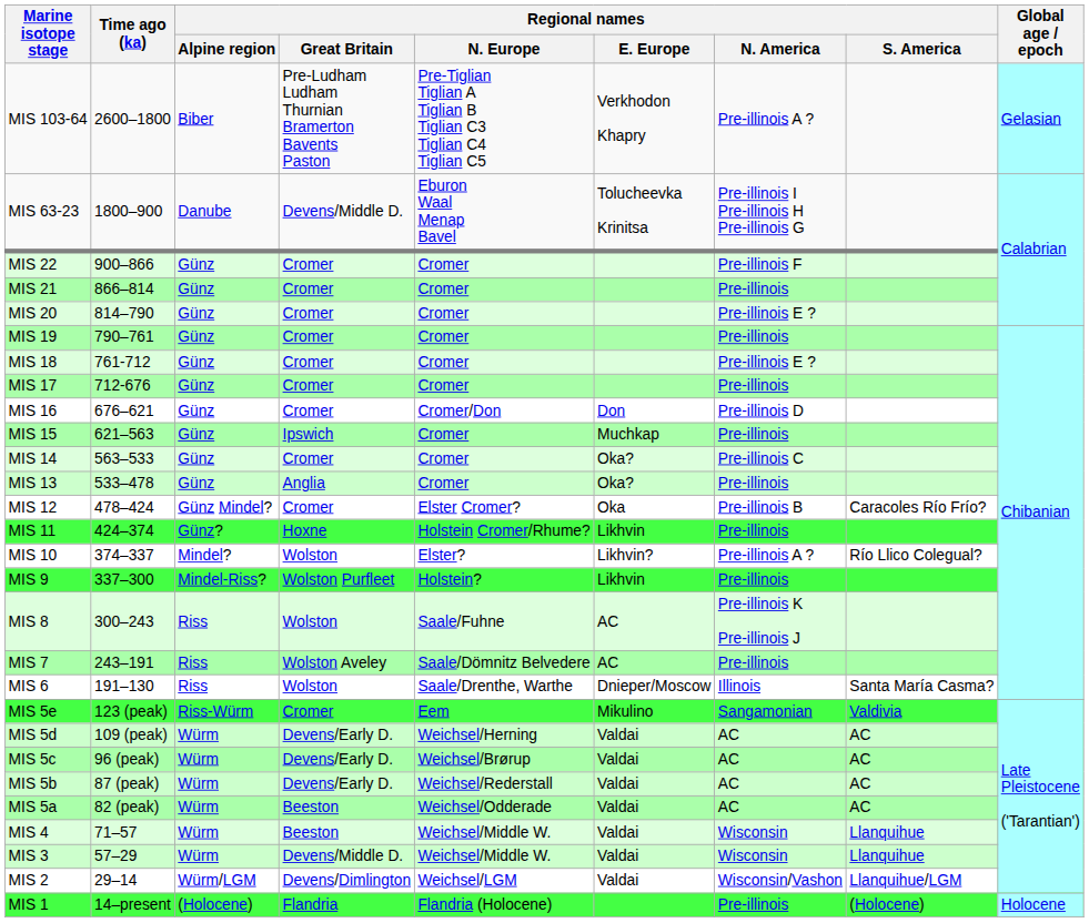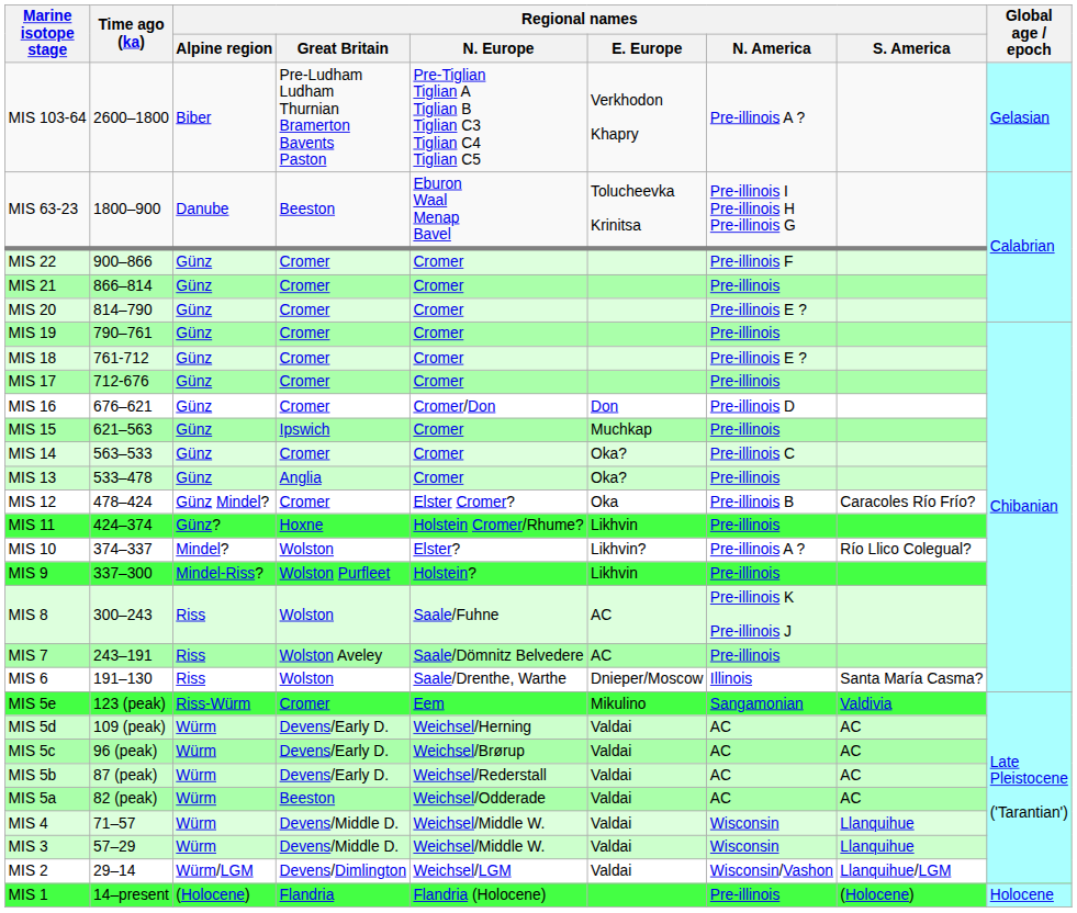 <table class="wikitable">
 <tr>
 <th rowspan=2><a href='#'>Marine<br>isotope<br>stage</a></th>
 <th rowspan=2>Time ago<br>(<a href='#'>ka</a>)<br></th>
 <th colspan=6>Regional names</th>
 <th rowspan=2>Global<br>age /<br>epoch</th>
 </tr>
 <tr>
 <th>Alpine region</th>
 <th>Great Britain</th>
 <th>N. Europe</th>
 <th>E. Europe</th>
 <th>N. America</th>
 <th>S. America</th>
 </tr>
 <tr>
 <td>MIS 103-64</td>
 <td>2600–1800</td>
 <td><a href='#'>Biber</a></td>
 <td>Pre-Ludham<br>Ludham<br>Thurnian<br><a href='#'>Bramerton</a><br><a href='#'>Bavents</a><br><a href='#'>Paston</a></td>
 <td><a href='#'>Pre-Tiglian</a><br><a href='#'>Tiglian</a> A<br><a href='#'>Tiglian</a> B<br><a href='#'>Tiglian</a> C3<br><a href='#'>Tiglian</a> C4<br><a href='#'>Tiglian</a> C5</td>
 <td>Verkhodon<br><br>Khapry</td>
 <td><a href='#'>Pre-illinois</a> A ?</td>
 <td></td>
 <td BGCOLOR="#aaffff"><a href='#'>Gelasian</a></td>
 </tr>
 <tr>
 <td>MIS 63-23</td>
 <td>1800–900</td>
 <td><a href='#'>Danube</a></td>
-<td><a href='#'>Devens</a>/Middle D.</td>
+<td><a href='#'>Beeston</a></td>
 <td><a href='#'>Eburon</a><br><a href='#'>Waal</a><br><a href='#'>Menap</a><br><a href='#'>Bavel</a></td>
 <td>Tolucheevka<br><br>Krinitsa</td>
 <td><a href='#'>Pre-illinois</a> I<br><a href='#'>Pre-illinois</a> H<br><a href='#'>Pre-illinois</a> G</td>
 <td></td>
 <td rowspan=4 BGCOLOR="#aaffff"><a href='#'>Calabrian</a></td>
 </tr>
 <tr BGCOLOR="#ddffdd" style="border-top: 5px solid grey;">
 <td>MIS 22</td>
 <td>900–866</td>
 <td><a href='#'>Günz</a></td>
 <td><a href='#'>Cromer</a></td>
 <td><a href='#'>Cromer</a></td>
 <td></td>
 <td><a href='#'>Pre-illinois</a> F</td>
 <td></td>
 </tr>
 <tr BGCOLOR="#aaffaa">
 <td>MIS 21</td>
 <td>866–814</td>
 <td><a href='#'>Günz</a></td>
 <td><a href='#'>Cromer</a></td>
 <td><a href='#'>Cromer</a></td>
 <td></td>
 <td><a href='#'>Pre-illinois</a></td>
 <td></td>
 </tr>
 <tr BGCOLOR="#ddffdd">
 <td>MIS 20</td>
 <td>814–790</td>
 <td><a href='#'>Günz</a></td>
 <td><a href='#'>Cromer</a></td>
 <td><a href='#'>Cromer</a></td>
 <td></td>
 <td><a href='#'>Pre-illinois</a> E ?</td>
 <td></td>
 </tr>
 <tr BGCOLOR="#aaffaa">
 <td>MIS 19</td>
 <td>790–761</td>
 <td><a href='#'>Günz</a></td>
 <td><a href='#'>Cromer</a></td>
 <td><a href='#'>Cromer</a></td>
 <td></td>
 <td><a href='#'>Pre-illinois</a></td>
 <td></td>
 <td rowspan=14 BGCOLOR="#aaffff"><a href='#'>Chibanian</a></td>
 </tr>
 <tr BGCOLOR="#ddffdd">
 <td>MIS 18</td>
 <td>761-712</td>
 <td><a href='#'>Günz</a></td>
 <td><a href='#'>Cromer</a></td>
 <td><a href='#'>Cromer</a></td>
 <td></td>
 <td><a href='#'>Pre-illinois</a> E ?</td>
 <td></td>
 </tr>
 <tr BGCOLOR="#aaffaa">
 <td>MIS 17</td>
 <td>712-676</td>
 <td><a href='#'>Günz</a></td>
 <td><a href='#'>Cromer</a></td>
 <td><a href='#'>Cromer</a></td>
 <td></td>
 <td><a href='#'>Pre-illinois</a></td>
 <td></td>
 </tr>
 <tr BGCOLOR="#ffffff">
 <td>MIS 16</td>
 <td>676–621</td>
 <td><a href='#'>Günz</a></td>
 <td><a href='#'>Cromer</a></td>
 <td><a href='#'>Cromer</a>/<a href='#'>Don</a></td>
 <td><a href='#'>Don</a></td>
 <td><a href='#'>Pre-illinois</a> D</td>
 <td></td>
 </tr>
 <tr BGCOLOR="#aaffaa">
 <td>MIS 15</td>
 <td>621–563</td>
 <td><a href='#'>Günz</a></td>
 <td><a href='#'>Ipswich</a></td>
 <td><a href='#'>Cromer</a></td>
 <td>Muchkap</td>
 <td><a href='#'>Pre-illinois</a></td>
 <td></td>
 </tr>
 <tr BGCOLOR="#ddffdd">
 <td>MIS 14</td>
 <td>563–533</td>
 <td><a href='#'>Günz</a></td>
 <td><a href='#'>Cromer</a></td>
 <td><a href='#'>Cromer</a></td>
 <td>Oka?</td>
 <td><a href='#'>Pre-illinois</a> C</td>
 <td></td>
 </tr>
 <tr BGCOLOR="#ccffcc">
 <td>MIS 13</td>
 <td>533–478</td>
 <td><a href='#'>Günz</a></td>
 <td><a href='#'>Anglia</a></td>
 <td><a href='#'>Cromer</a></td>
 <td>Oka?</td>
 <td><a href='#'>Pre-illinois</a></td>
 <td></td>
 </tr>
 <tr BGCOLOR="#ffffff">
 <td>MIS 12</td>
 <td>478–424</td>
 <td><a href='#'>Günz</a> <a href='#'>Mindel</a>?</td>
 <td><a href='#'>Cromer</a></td>
 <td><a href='#'>Elster</a> <a href='#'>Cromer</a>?</td>
 <td>Oka</td>
 <td><a href='#'>Pre-illinois</a> B</td>
 <td>Caracoles Río Frío?</td>
 </tr>
 <tr BGCOLOR="#44ff44">
 <td>MIS 11</td>
 <td>424–374</td>
 <td><a href='#'>Günz</a>?</td>
 <td><a href='#'>Hoxne</a></td>
 <td><a href='#'>Holstein</a> <a href='#'>Cromer</a>/Rhume?</td>
 <td>Likhvin</td>
 <td><a href='#'>Pre-illinois</a></td>
 <td></td>
 </tr>
 <tr BGCOLOR="#ffffff">
 <td>MIS 10</td>
 <td>374–337</td>
 <td><a href='#'>Mindel</a>?</td>
 <td><a href='#'>Wolston</a></td>
 <td><a href='#'>Elster</a>?</td>
 <td>Likhvin?</td>
 <td><a href='#'>Pre-illinois</a> A ?</td>
 <td>Río Llico Colegual?</td>
 </tr>
 <tr BGCOLOR="#44ff44">
 <td>MIS 9</td>
 <td>337–300</td>
 <td><a href='#'>Mindel-Riss</a>?</td>
 <td><a href='#'>Wolston</a> <a href='#'>Purfleet</a></td>
 <td><a href='#'>Holstein</a>?</td>
 <td>Likhvin</td>
 <td><a href='#'>Pre-illinois</a></td>
 <td></td>
 </tr>
 <tr BGCOLOR="#ddffdd">
 <td>MIS 8</td>
 <td>300–243</td>
 <td><a href='#'>Riss</a></td>
 <td><a href='#'>Wolston</a></td>
 <td><a href='#'>Saale</a>/Fuhne</td>
 <td>AC</td>
 <td><a href='#'>Pre-illinois</a> K<br><br><a href='#'>Pre-illinois</a> J</td>
 <td></td>
 </tr>
 <tr BGCOLOR="#aaffaa">
 <td>MIS 7</td>
 <td>243–191</td>
 <td><a href='#'>Riss</a></td>
 <td><a href='#'>Wolston</a> Aveley</td>
 <td><a href='#'>Saale</a>/Dömnitz Belvedere</td>
 <td>AC</td>
 <td><a href='#'>Pre-illinois</a></td>
 <td></td>
 </tr>
 <tr BGCOLOR="#ffffff">
 <td>MIS 6</td>
 <td>191–130</td>
 <td><a href='#'>Riss</a></td>
 <td><a href='#'>Wolston</a></td>
 <td><a href='#'>Saale</a>/Drenthe, Warthe</td>
 <td>Dnieper/Moscow</td>
 <td><a href='#'>Illinois</a></td>
 <td>Santa María Casma?</td>
 </tr>
 <tr BGCOLOR="#44ff44">
 <td>MIS 5e</td>
 <td>123 (peak)</td>
 <td><a href='#'>Riss-Würm</a></td>
 <td><a href='#'>Cromer</a></td>
 <td><a href='#'>Eem</a></td>
 <td>Mikulino</td>
 <td><a href='#'>Sangamonian</a></td>
 <td><a href='#'>Valdivia</a></td>
 <td rowspan=8 BGCOLOR="#aaffff"><a href='#'>Late<br>Pleistocene</a><br><br>('Tarantian')</td>
 </tr>
 <tr BGCOLOR="#ccffcc">
 <td>MIS 5d</td>
 <td>109 (peak)</td>
 <td><a href='#'>Würm</a></td>
 <td><a href='#'>Devens</a>/Early D.</td>
 <td><a href='#'>Weichsel</a>/Herning</td>
 <td>Valdai</td>
 <td>AC</td>
 <td>AC</td>
 </tr>
 <tr BGCOLOR="#aaffaa">
 <td>MIS 5c</td>
 <td>96 (peak)</td>
 <td><a href='#'>Würm</a></td>
 <td><a href='#'>Devens</a>/Early D.</td>
 <td><a href='#'>Weichsel</a>/Brørup</td>
 <td>Valdai</td>
 <td>AC</td>
 <td>AC</td>
 </tr>
 <tr BGCOLOR="#ccffcc">
 <td>MIS 5b</td>
 <td>87 (peak)</td>
 <td><a href='#'>Würm</a></td>
 <td><a href='#'>Devens</a>/Early D.</td>
 <td><a href='#'>Weichsel</a>/Rederstall</td>
 <td>Valdai</td>
 <td>AC</td>
 <td>AC</td>
 </tr>
 <tr BGCOLOR="#aaffaa">
 <td>MIS 5a</td>
 <td>82 (peak)</td>
 <td><a href='#'>Würm</a></td>
 <td><a href='#'>Beeston</a></td>
 <td><a href='#'>Weichsel</a>/Odderade</td>
 <td>Valdai</td>
 <td>AC</td>
 <td>AC</td>
 </tr>
 <tr BGCOLOR="#ddffdd">
 <td>MIS 4</td>
 <td>71–57</td>
 <td><a href='#'>Würm</a></td>
-<td><a href='#'>Beeston</a></td>
+<td><a href='#'>Devens</a>/Middle D.</td>
 <td><a href='#'>Weichsel</a>/Middle W.</td>
 <td>Valdai</td>
 <td><a href='#'>Wisconsin</a></td>
 <td><a href='#'>Llanquihue</a></td>
 </tr>
 <tr BGCOLOR="#ccffcc">
 <td>MIS 3</td>
 <td>57–29</td>
 <td><a href='#'>Würm</a></td>
 <td><a href='#'>Devens</a>/Middle D.</td>
 <td><a href='#'>Weichsel</a>/Middle W.</td>
 <td>Valdai</td>
 <td><a href='#'>Wisconsin</a></td>
 <td><a href='#'>Llanquihue</a></td>
 </tr>
 <tr BGCOLOR="#ffffff">
 <td>MIS 2</td>
 <td>29–14</td>
 <td><a href='#'>Würm</a>/<a href='#'>LGM</a></td>
 <td><a href='#'>Devens</a>/<a href='#'>Dimlington</a></td>
 <td><a href='#'>Weichsel</a>/<a href='#'>LGM</a></td>
 <td>Valdai</td>
 <td><a href='#'>Wisconsin</a>/<a href='#'>Vashon</a></td>
 <td><a href='#'>Llanquihue</a>/<a href='#'>LGM</a></td>
 </tr>
 <tr BGCOLOR="#44ff44">
 <td>MIS 1</td>
 <td>14–present</td>
 <td>(<a href='#'>Holocene</a>)</td>
 <td><a href='#'>Flandria</a></td>
 <td><a href='#'>Flandria</a> (Holocene)</td>
 <td></td>
 <td><a href='#'>Pre-illinois</a></td>
 <td>(<a href='#'>Holocene</a>)</td>
 <td rowspan=1 BGCOLOR="#aaffff"><a href='#'>Holocene</a></td>
 </tr>
 </table>
